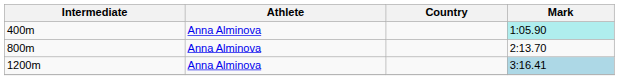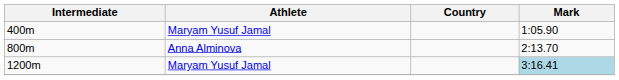 <table class="wikitable" width=70%>
 <tr>
 <th>Intermediate</th>
 <th>Athlete</th>
 <th>Country</th>
 <th>Mark</th>
 </tr>
 <tr>
 <td>400m</td>
-<td><a href='#'>Anna Alminova</a></td>
+<td><a href='#'>Maryam Yusuf Jamal</a></td>
 <td></td>
-<td style="background: paleturquoise;">1:05.90</td>
+<td>1:05.90</td>
 </tr>
 <tr>
 <td>800m</td>
 <td><a href='#'>Anna Alminova</a></td>
 <td></td>
 <td>2:13.70</td>
 </tr>
 <tr>
 <td>1200m</td>
-<td><a href='#'>Anna Alminova</a></td>
+<td><a href='#'>Maryam Yusuf Jamal</a></td>
 <td></td>
 <td style="background: lightblue;">3:16.41</td>
 </tr>
 <tr>
 </tr>
 </table>
